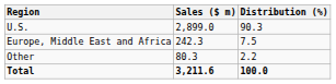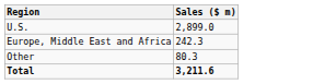 <table class="wikitable" style="text-align:left">
 <tr>
 <th style="text-align:left">Region</th>
 <th style="text-align:left">Sales ($ m)</th>
-<th style="text-align:left">Distribution (%)</th>
 </tr>
 <tr>
 <td>U.S.</td>
 <td>2,899.0</td>
-<td>90.3</td>
 </tr>
 <tr>
 <td>Europe, Middle East and Africa</td>
 <td>242.3</td>
-<td>7.5</td>
 </tr>
 <tr>
 <td>Other</td>
 <td>80.3</td>
-<td>2.2</td>
 </tr>
 <tr>
 <td><strong>Total</strong></td>
 <td><strong>3,211.6</strong></td>
-<td><strong>100.0</strong></td>
 </tr>
 </table>
